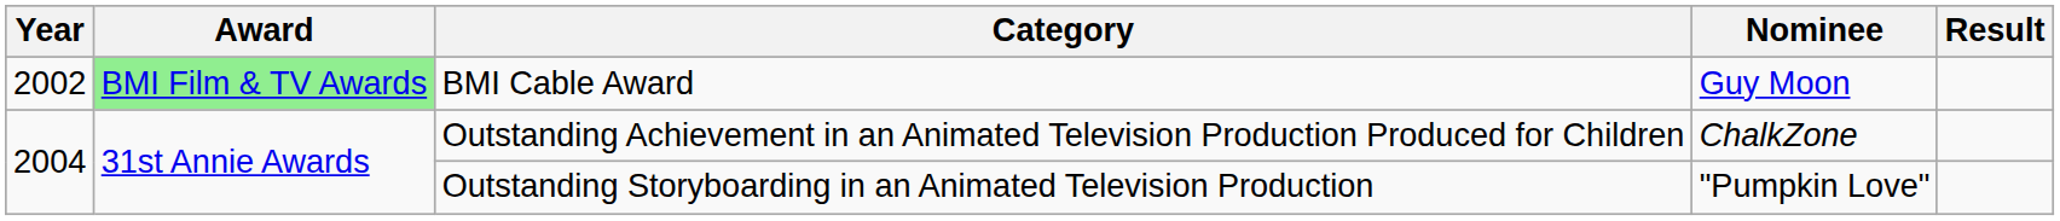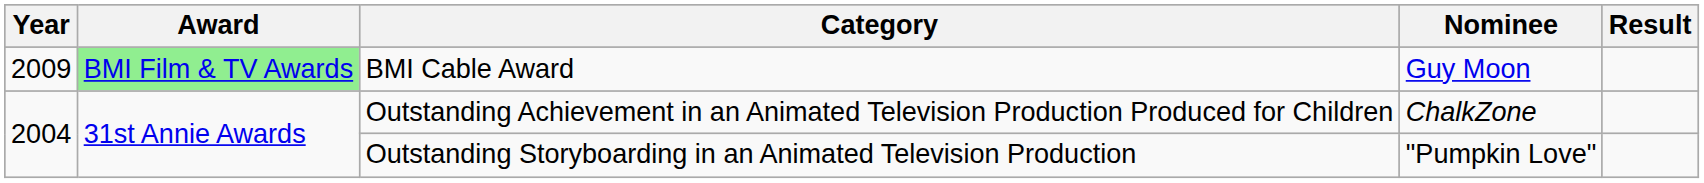 <table class="wikitable">
 <tr>
 <th>Year</th>
 <th>Award</th>
 <th>Category</th>
 <th>Nominee</th>
 <th>Result</th>
 </tr>
 <tr>
-<td>2002</td>
+<td>2009</td>
 <td style="background: lightgreen;"><a href='#'>BMI Film & TV Awards</a></td>
 <td>BMI Cable Award</td>
 <td><a href='#'>Guy Moon</a></td>
 <td></td>
 </tr>
 <tr>
 <td rowspan="2">2004</td>
 <td rowspan="2"><a href='#'>31st Annie Awards</a></td>
 <td>Outstanding Achievement in an Animated Television Production Produced for Children</td>
 <td><em>ChalkZone</em></td>
 <td></td>
 </tr>
 <tr>
 <td>Outstanding Storyboarding in an Animated Television Production</td>
 <td>"Pumpkin Love"</td>
 <td></td>
 </tr>
 </table>
